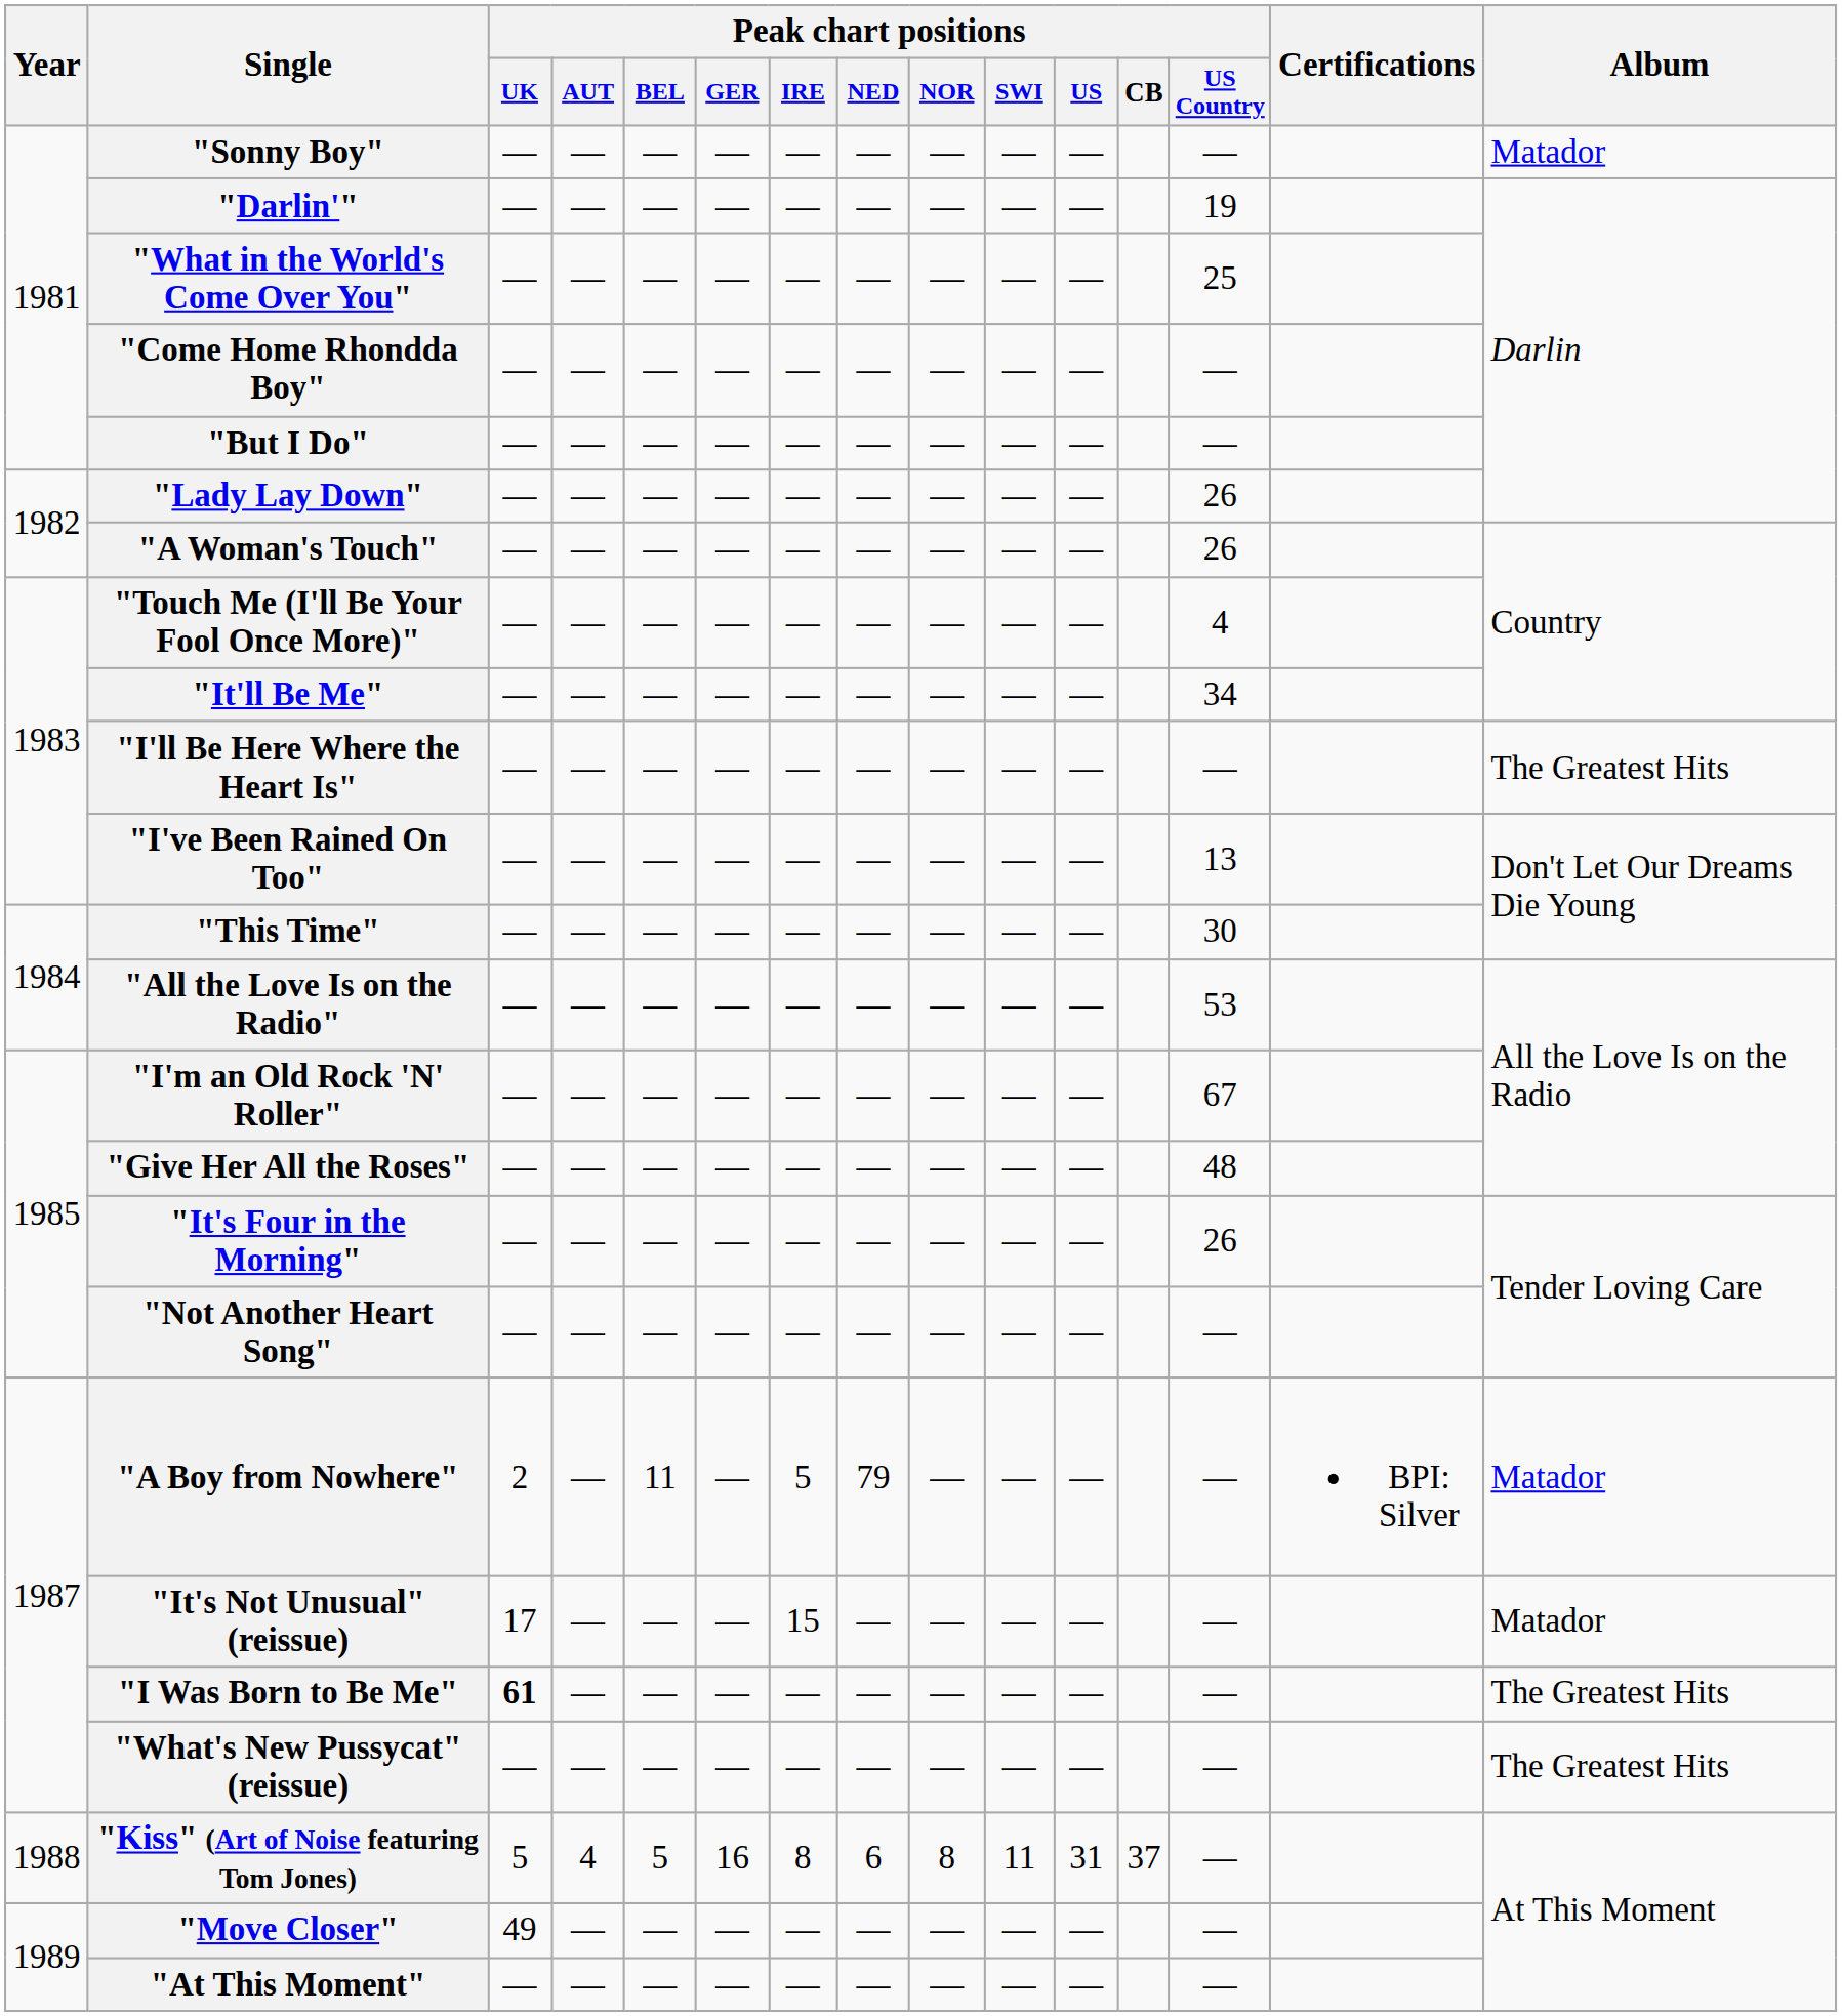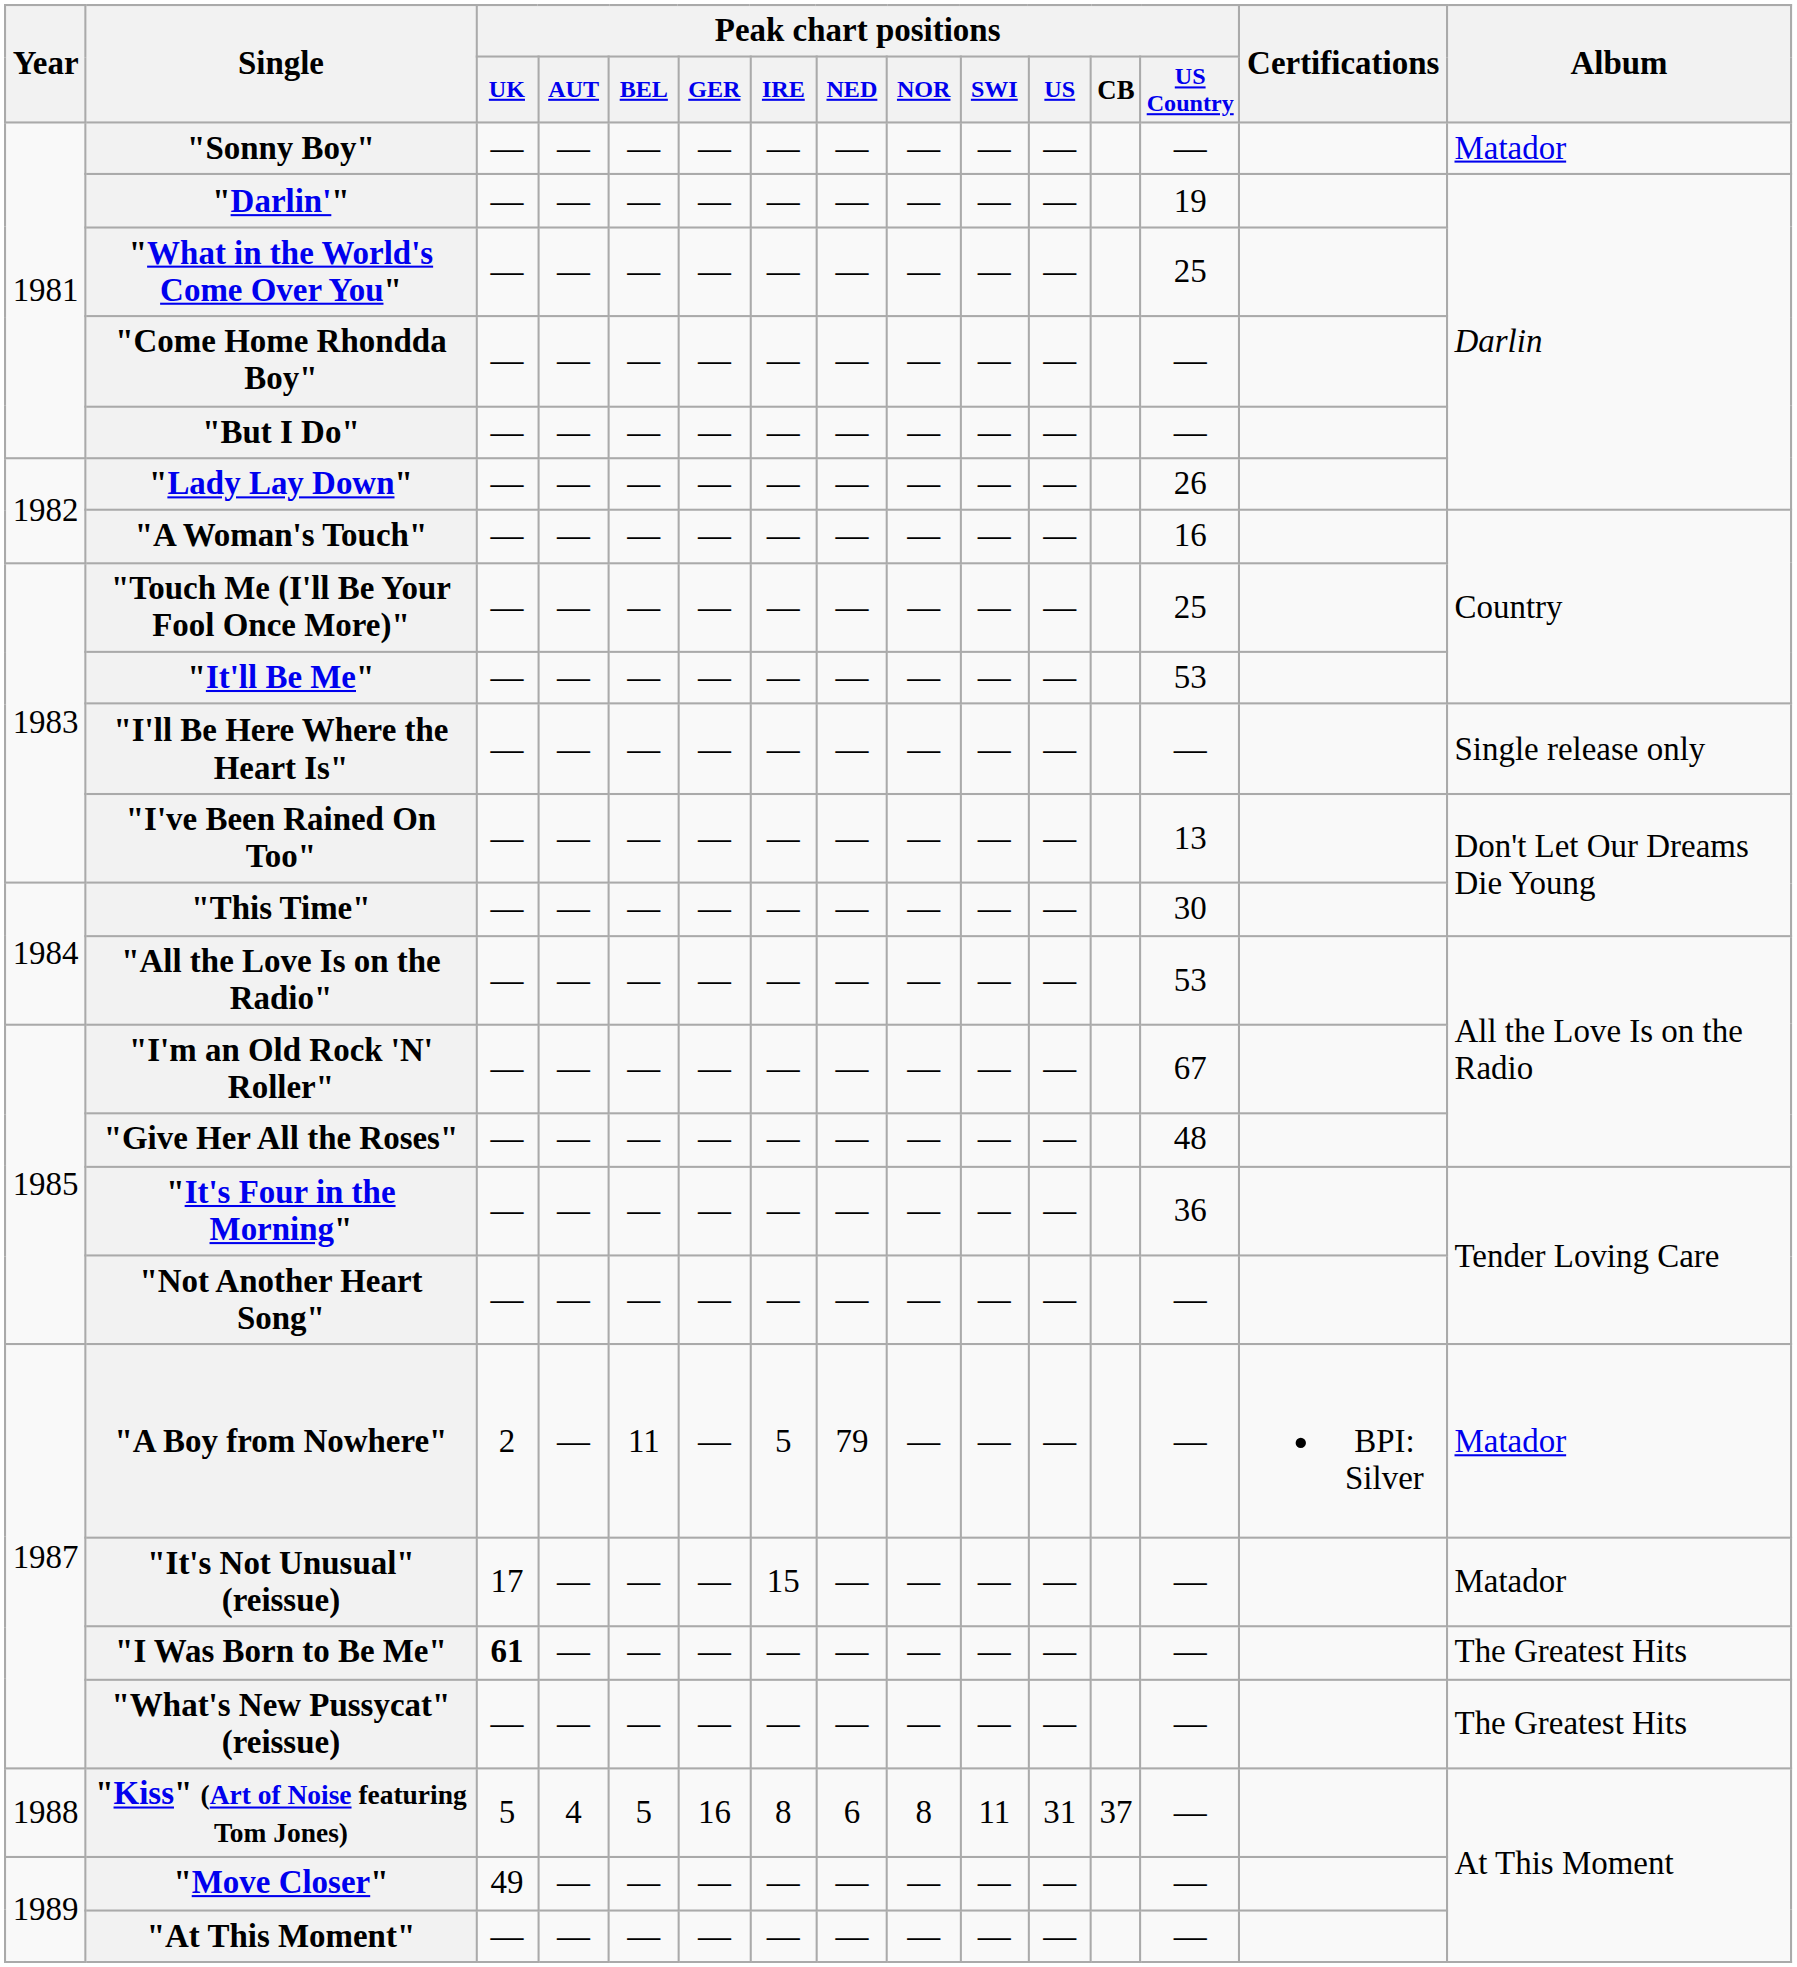 <table class="wikitable plainrowheaders" style="text-align:center;">
 <tr>
 <th rowspan="2">Year</th>
 <th rowspan="2" style="width:22em;">Single</th>
 <th colspan="11">Peak chart positions</th>
 <th rowspan="2">Certifications</th>
 <th rowspan="2" style="width:20em;">Album</th>
 </tr>
 <tr style="font-size:small;">
 <th style="width:3em;font-size:90%"><a href='#'>UK</a><br></th>
 <th style="width:3em;font-size:90%"><a href='#'>AUT</a><br></th>
 <th style="width:3em;font-size:90%"><a href='#'>BEL</a><br></th>
 <th style="width:3em;font-size:90%"><a href='#'>GER</a><br></th>
 <th style="width:3em;font-size:90%"><a href='#'>IRE</a><br></th>
 <th style="width:3em;font-size:90%"><a href='#'>NED</a><br></th>
 <th style="width:3em;font-size:90%"><a href='#'>NOR</a><br></th>
 <th style="width:3em;font-size:90%"><a href='#'>SWI</a><br></th>
 <th style="width:3em;font-size:90%"><a href='#'>US</a><br></th>
 <th>CB</th>
 <th style="width:3em;font-size:90%"><a href='#'>US Country</a><br></th>
 </tr>
 <tr>
 <td rowspan="5">1981</td>
 <th scope="row">"Sonny Boy"</th>
 <td>—</td>
 <td>—</td>
 <td>—</td>
 <td>—</td>
 <td>—</td>
 <td>—</td>
 <td>—</td>
 <td>—</td>
 <td>—</td>
 <td></td>
 <td>—</td>
 <td></td>
 <td align="left"></em><a href='#'>Matador</a><em></td>
 </tr>
 <tr>
 <th scope="row">"<a href='#'>Darlin'</a>"</th>
 <td>—</td>
 <td>—</td>
 <td>—</td>
 <td>—</td>
 <td>—</td>
 <td>—</td>
 <td>—</td>
 <td>—</td>
 <td>—</td>
 <td></td>
 <td>19</td>
 <td></td>
 <td align="left" rowspan="5"><em>Darlin<strong></td>
 </tr>
 <tr>
 <th scope="row">"<a href='#'>What in the World's Come Over You</a>"</th>
 <td>—</td>
 <td>—</td>
 <td>—</td>
 <td>—</td>
 <td>—</td>
 <td>—</td>
 <td>—</td>
 <td>—</td>
 <td>—</td>
 <td></td>
 <td>25</td>
 <td></td>
 </tr>
 <tr>
 <th scope="row">"Come Home Rhondda Boy"</th>
 <td>—</td>
 <td>—</td>
 <td>—</td>
 <td>—</td>
 <td>—</td>
 <td>—</td>
 <td>—</td>
 <td>—</td>
 <td>—</td>
 <td></td>
 <td>—</td>
 <td></td>
 </tr>
 <tr>
 <th scope="row">"But I Do"</th>
 <td>—</td>
 <td>—</td>
 <td>—</td>
 <td>—</td>
 <td>—</td>
 <td>—</td>
 <td>—</td>
 <td>—</td>
 <td>—</td>
 <td></td>
 <td>—</td>
 <td></td>
 </tr>
 <tr>
 <td rowspan="2">1982</td>
 <th scope="row">"<a href='#'>Lady Lay Down</a>"</th>
 <td>—</td>
 <td>—</td>
 <td>—</td>
 <td>—</td>
 <td>—</td>
 <td>—</td>
 <td>—</td>
 <td>—</td>
 <td>—</td>
 <td></td>
 <td>26</td>
 <td></td>
 </tr>
 <tr>
 <th scope="row">"A Woman's Touch"</th>
 <td>—</td>
 <td>—</td>
 <td>—</td>
 <td>—</td>
 <td>—</td>
 <td>—</td>
 <td>—</td>
 <td>—</td>
 <td>—</td>
 <td></td>
-<td>26</td>
+<td>16</td>
 <td></td>
 <td align="left" rowspan="3"></em>Country<em></td>
 </tr>
 <tr>
 <td rowspan="4">1983</td>
 <th scope="row">"Touch Me (I'll Be Your Fool Once More)"</th>
 <td>—</td>
 <td>—</td>
 <td>—</td>
 <td>—</td>
 <td>—</td>
 <td>—</td>
 <td>—</td>
 <td>—</td>
 <td>—</td>
 <td></td>
-<td>4</td>
+<td>25</td>
 <td></td>
 </tr>
 <tr>
 <th scope="row">"<a href='#'>It'll Be Me</a>"</th>
 <td>—</td>
 <td>—</td>
 <td>—</td>
 <td>—</td>
 <td>—</td>
 <td>—</td>
 <td>—</td>
 <td>—</td>
 <td>—</td>
 <td></td>
-<td>34</td>
+<td>53</td>
 <td></td>
 </tr>
 <tr>
 <th scope="row">"I'll Be Here Where the Heart Is"</th>
 <td>—</td>
 <td>—</td>
 <td>—</td>
 <td>—</td>
 <td>—</td>
 <td>—</td>
 <td>—</td>
 <td>—</td>
 <td>—</td>
 <td></td>
 <td>—</td>
 <td></td>
-<td align="left"></em>The Greatest Hits<em></td>
+<td align="left">Single release only</td>
 </tr>
 <tr>
 <th scope="row">"I've Been Rained On Too"</th>
 <td>—</td>
 <td>—</td>
 <td>—</td>
 <td>—</td>
 <td>—</td>
 <td>—</td>
 <td>—</td>
 <td>—</td>
 <td>—</td>
 <td></td>
 <td>13</td>
 <td></td>
 <td align="left" rowspan="2"></em>Don't Let Our Dreams Die Young<em></td>
 </tr>
 <tr>
 <td rowspan="2">1984</td>
 <th scope="row">"This Time"</th>
 <td>—</td>
 <td>—</td>
 <td>—</td>
 <td>—</td>
 <td>—</td>
 <td>—</td>
 <td>—</td>
 <td>—</td>
 <td>—</td>
 <td></td>
 <td>30</td>
 <td></td>
 </tr>
 <tr>
 <th scope="row">"All the Love Is on the Radio"</th>
 <td>—</td>
 <td>—</td>
 <td>—</td>
 <td>—</td>
 <td>—</td>
 <td>—</td>
 <td>—</td>
 <td>—</td>
 <td>—</td>
 <td></td>
 <td>53</td>
 <td></td>
 <td align="left" rowspan="3"></em>All the Love Is on the Radio<em></td>
 </tr>
 <tr>
 <td rowspan="4">1985</td>
 <th scope="row">"I'm an Old Rock 'N' Roller"</th>
 <td>—</td>
 <td>—</td>
 <td>—</td>
 <td>—</td>
 <td>—</td>
 <td>—</td>
 <td>—</td>
 <td>—</td>
 <td>—</td>
 <td></td>
 <td>67</td>
 <td></td>
 </tr>
 <tr>
 <th scope="row">"Give Her All the Roses"</th>
 <td>—</td>
 <td>—</td>
 <td>—</td>
 <td>—</td>
 <td>—</td>
 <td>—</td>
 <td>—</td>
 <td>—</td>
 <td>—</td>
 <td></td>
 <td>48</td>
 <td></td>
 </tr>
 <tr>
 <th scope="row">"<a href='#'>It's Four in the Morning</a>"</th>
 <td>—</td>
 <td>—</td>
 <td>—</td>
 <td>—</td>
 <td>—</td>
 <td>—</td>
 <td>—</td>
 <td>—</td>
 <td>—</td>
 <td></td>
-<td>26</td>
+<td>36</td>
 <td></td>
 <td align="left" rowspan="2"></em>Tender Loving Care<em></td>
 </tr>
 <tr>
 <th scope="row">"Not Another Heart Song"</th>
 <td>—</td>
 <td>—</td>
 <td>—</td>
 <td>—</td>
 <td>—</td>
 <td>—</td>
 <td>—</td>
 <td>—</td>
 <td>—</td>
 <td></td>
 <td>—</td>
 <td></td>
 </tr>
 <tr>
 <td rowspan="4">1987</td>
 <th scope="row">"A Boy from Nowhere"</th>
 <td>2</td>
 <td>—</td>
 <td>11</td>
 <td>—</td>
 <td>5</td>
 <td>79</td>
 <td>—</td>
 <td>—</td>
 <td>—</td>
 <td></td>
 <td>—</td>
 <td><br><ul><li>BPI: Silver</li></ul></td>
 <td align="left"></em><a href='#'>Matador</a><em></td>
 </tr>
 <tr>
 <th scope="row">"It's Not Unusual" (reissue)</th>
 <td>17</td>
 <td>—</td>
 <td>—</td>
 <td>—</td>
 <td>15</td>
 <td>—</td>
 <td>—</td>
 <td>—</td>
 <td>—</td>
 <td></td>
 <td>—</td>
 <td></td>
 <td align="left"></em>Matador<em></td>
 </tr>
 <tr>
 <th scope="row">"I Was Born to Be Me"</th>
 <td><strong>61</strong></td>
 <td>—</td>
 <td>—</td>
 <td>—</td>
 <td>—</td>
 <td>—</td>
 <td>—</td>
 <td>—</td>
 <td>—</td>
 <td></td>
 <td>—</td>
 <td></td>
 <td align="left"></em>The Greatest Hits<em></td>
 </tr>
 <tr>
 <th scope="row">"What's New Pussycat" (reissue)</th>
 <td>—</td>
 <td>—</td>
 <td>—</td>
 <td>—</td>
 <td>—</td>
 <td>—</td>
 <td>—</td>
 <td>—</td>
 <td>—</td>
 <td></td>
 <td>—</td>
 <td></td>
 <td align="left"></em>The Greatest Hits<em></td>
 </tr>
 <tr>
 <td>1988</td>
 <th scope="row">"<a href='#'>Kiss</a>" <small>(<a href='#'>Art of Noise</a> featuring Tom Jones)</small></th>
 <td>5</td>
 <td>4</td>
 <td>5</td>
 <td>16</td>
 <td>8</td>
 <td>6</td>
 <td>8</td>
 <td>11</td>
 <td>31</td>
 <td>37</td>
 <td>—</td>
 <td></td>
 <td align="left" rowspan="3"></em>At This Moment<em></td>
 </tr>
 <tr>
 <td rowspan="2">1989</td>
 <th scope="row">"<a href='#'>Move Closer</a>"</th>
 <td>49</td>
 <td>—</td>
 <td>—</td>
 <td>—</td>
 <td>—</td>
 <td>—</td>
 <td>—</td>
 <td>—</td>
 <td>—</td>
 <td></td>
 <td>—</td>
 <td></td>
 </tr>
 <tr>
 <th scope="row">"At This Moment"</th>
 <td>—</td>
 <td>—</td>
 <td>—</td>
 <td>—</td>
 <td>—</td>
 <td>—</td>
 <td>—</td>
 <td>—</td>
 <td>—</td>
 <td></td>
 <td>—</td>
 <td></td>
 </tr>
 </table>
